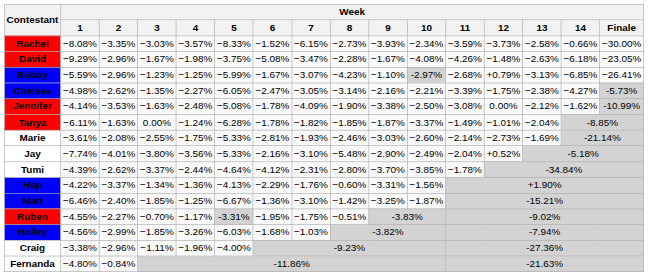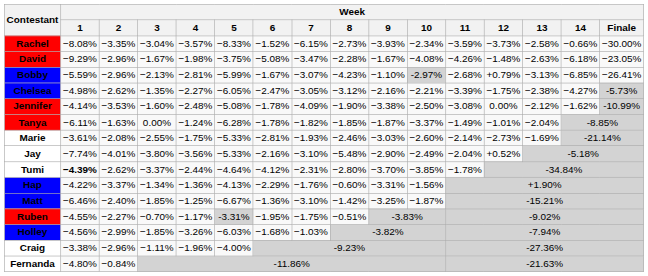 <table class="wikitable"  style="text-align:center; margin:auto;">
 <tr>
 <th rowspan="2">Contestant</th>
 <th colspan="16">Week</th>
 </tr>
 <tr>
 <th>1</th>
 <th>2</th>
 <th>3</th>
 <th>4</th>
 <th>5</th>
 <th>6</th>
 <th>7</th>
 <th>8</th>
 <th>9</th>
 <th>10</th>
 <th>11</th>
 <th>12</th>
 <th>13</th>
 <th>14</th>
 <th>Finale</th>
 </tr>
 <tr>
 <td style="background:red;"><span><strong>Rachel</strong></span></td>
 <td>−8.08%</td>
 <td>−3.35%</td>
-<td>−3.03%</td>
+<td>−3.04%</td>
 <td>−3.57%</td>
 <td>−8.33%</td>
 <td>−1.52%</td>
 <td>−6.15%</td>
 <td>−2.73%</td>
 <td>−3.93%</td>
 <td>−2.34%</td>
 <td>−3.59%</td>
 <td>−3.73%</td>
 <td>−2.58%</td>
 <td>−0.66%</td>
 <td>−30.00%</td>
 </tr>
 <tr>
 <td style="background:red;"><span><strong>David</strong></span></td>
 <td>−9.29%</td>
 <td>−2.96%</td>
 <td>−1.67%</td>
 <td>−1.98%</td>
 <td>−3.75%</td>
 <td>−5.08%</td>
 <td>−3.47%</td>
 <td>−2.28%</td>
 <td>−1.67%</td>
 <td>−4.08%</td>
 <td>−4.26%</td>
 <td>−1.48%</td>
 <td>−2.63%</td>
 <td>−6.18%</td>
 <td>−23.05%</td>
 </tr>
 <tr>
 <td style="background:blue;"><span><strong>Bobby</strong></span></td>
 <td>−5.59%</td>
 <td>−2.96%</td>
-<td>−1.23%</td>
-<td>−1.25%</td>
+<td>−2.13%</td>
+<td>−2.81%</td>
 <td>−5.99%</td>
 <td>−1.67%</td>
 <td>−3.07%</td>
 <td>−4.23%</td>
 <td>−1.10%</td>
 <td style="background:lightgrey;">-2.97%</td>
 <td>−2.68%</td>
 <td>+0.79%</td>
 <td>−3.13%</td>
 <td>−6.85%</td>
 <td>−26.41%</td>
 </tr>
 <tr>
 <td style="background:blue;"><span><strong>Chelsea</strong></span></td>
 <td>−4.98%</td>
 <td>−2.62%</td>
 <td>−1.35%</td>
 <td>−2.27%</td>
 <td>−6.05%</td>
 <td>−2.47%</td>
 <td>−3.05%</td>
-<td>−3.14%</td>
+<td>−3.12%</td>
 <td>−2.16%</td>
 <td>−2.21%</td>
 <td>−3.39%</td>
 <td>−1.75%</td>
 <td>−2.38%</td>
 <td>−4.27%</td>
 <td style="background:lightgrey;" colspan="7">-5.73%</td>
 </tr>
 <tr>
 <td style="background:red;"><span><strong>Jennifer</strong></span></td>
 <td>−4.14%</td>
 <td>−3.53%</td>
-<td>−1.63%</td>
+<td>−1.60%</td>
 <td>−2.48%</td>
 <td>−5.08%</td>
 <td>−1.78%</td>
 <td>−4.09%</td>
 <td>−1.90%</td>
 <td>−3.38%</td>
 <td>−2.50%</td>
 <td>−3.08%</td>
 <td>0.00%</td>
 <td>−2.12%</td>
 <td>−1.62%</td>
 <td style="background:lightgrey;" colspan="7">-10.99%</td>
 </tr>
 <tr>
 <td style="background:red;"><span><strong>Tanya</strong></span></td>
 <td>−6.11%</td>
 <td>−1.63%</td>
 <td>0.00%</td>
 <td>−1.24%</td>
 <td>−6.28%</td>
 <td>−1.78%</td>
 <td>−1.82%</td>
 <td>−1.85%</td>
 <td>−1.87%</td>
 <td>−3.37%</td>
 <td>−1.49%</td>
 <td>−1.01%</td>
 <td>−2.04%</td>
 <td style="background:lightgrey;" colspan="6">-8.85%</td>
 </tr>
 <tr>
 <td style="background:white;"><span><strong>Marie</strong></span></td>
 <td>−3.61%</td>
 <td>−2.08%</td>
 <td>−2.55%</td>
 <td>−1.75%</td>
 <td>−5.33%</td>
 <td>−2.81%</td>
 <td>−1.93%</td>
 <td>−2.46%</td>
 <td>−3.03%</td>
 <td>−2.60%</td>
 <td>−2.14%</td>
 <td>−2.73%</td>
 <td>−1.69%</td>
 <td style="background:lightgrey;" colspan="6">-21.14%</td>
 </tr>
 <tr>
 <td style="background:white;"><span><strong>Jay</strong></span></td>
 <td>−7.74%</td>
 <td>−4.01%</td>
 <td>−3.80%</td>
 <td>−3.56%</td>
 <td>−5.33%</td>
 <td>−2.16%</td>
 <td>−3.10%</td>
 <td>−5.48%</td>
 <td>−2.90%</td>
 <td>−2.49%</td>
 <td>−2.04%</td>
 <td>+0.52%</td>
 <td style="background:lightgrey;" colspan="5">-5.18%</td>
 </tr>
 <tr>
 <td style="background:white;"><span><strong>Tumi</strong></span></td>
-<td>−4.39%</td>
+<td><strong>−4.39%</strong></td>
 <td>−2.62%</td>
 <td>−3.37%</td>
 <td>−2.44%</td>
 <td>−4.64%</td>
 <td>−4.12%</td>
 <td>−2.31%</td>
 <td>−2.80%</td>
 <td>−3.70%</td>
 <td>−3.85%</td>
 <td>−1.78%</td>
 <td style="background:lightgrey;" colspan="4">-34.84%</td>
 </tr>
 <tr>
 <td style="background:blue;"><span><strong>Hap</strong></span></td>
 <td>−4.22%</td>
 <td>−3.37%</td>
 <td>−1.34%</td>
 <td>−1.36%</td>
 <td>−4.13%</td>
 <td>−2.29%</td>
 <td>−1.76%</td>
 <td>−0.60%</td>
 <td>−3.31%</td>
 <td>−1.56%</td>
 <td style="background:lightgrey;" colspan="5">+1.90%</td>
 </tr>
 <tr>
 <td style="background:blue;"><span><strong>Matt</strong></span></td>
 <td>−6.46%</td>
 <td>−2.40%</td>
 <td>−1.85%</td>
 <td>−1.25%</td>
 <td>−6.67%</td>
 <td>−1.36%</td>
 <td>−3.10%</td>
 <td>−1.42%</td>
 <td>−3.25%</td>
 <td>−1.87%</td>
 <td style="background:lightgrey;" colspan="5">-15.21%</td>
 </tr>
 <tr>
 <td style="background:red;"><span><strong>Ruben</strong></span></td>
 <td>−4.55%</td>
 <td>−2.27%</td>
 <td>−0.70%</td>
 <td>−1.17%</td>
 <td style="background:lightgrey;">-3.31%</td>
 <td>−1.95%</td>
 <td>−1.75%</td>
 <td>−0.51%</td>
 <td style="background:lightgrey;" colspan="2">-3.83%</td>
 <td style="background:lightgrey;" colspan="5">-9.02%</td>
 </tr>
 <tr>
 <td style="background:blue;"><span><strong>Holley</strong></span></td>
 <td>−4.56%</td>
 <td>−2.99%</td>
 <td>−1.85%</td>
 <td>−3.26%</td>
 <td>−6.03%</td>
 <td>−1.68%</td>
 <td>−1.03%</td>
 <td style="background:lightgrey;" colspan="3">-3.82%</td>
 <td style="background:lightgrey;" colspan="5">-7.94%</td>
 </tr>
 <tr>
 <td style="background:white;"><span><strong>Craig</strong></span></td>
 <td>−3.38%</td>
 <td>−2.96%</td>
 <td>−1.11%</td>
 <td>−1.96%</td>
 <td>−4.00%</td>
 <td style="background:lightgrey;" colspan="5">-9.23%</td>
 <td style="background:lightgrey;" colspan="5">-27.36%</td>
 </tr>
 <tr>
 <td style="background:white;"><span><strong>Fernanda</strong> </span></td>
 <td>−4.80%</td>
 <td>−0.84%</td>
 <td style="background:lightgrey;" colspan="8">-11.86%</td>
 <td style="background:lightgrey;" colspan="5">-21.63%</td>
 </tr>
 </table>
